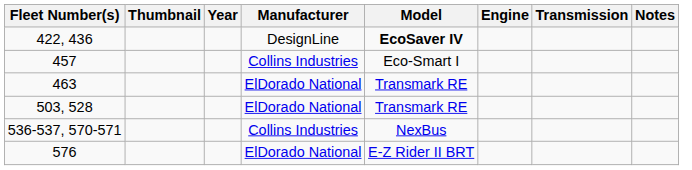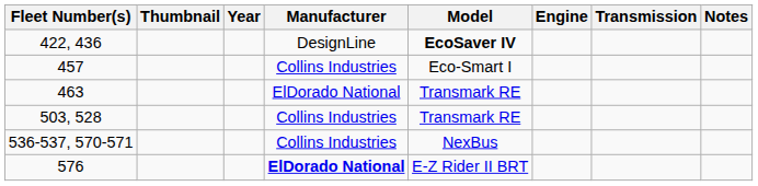 <table class=wikitable>
 <tr>
 <th>Fleet Number(s)</th>
 <th>Thumbnail</th>
 <th>Year</th>
 <th>Manufacturer</th>
 <th>Model</th>
 <th>Engine</th>
 <th>Transmission</th>
 <th>Notes</th>
 </tr>
 <tr align="center">
 <td>422, 436</td>
 <td></td>
 <td></td>
 <td>DesignLine</td>
 <td><strong>EcoSaver IV</strong></td>
 <td></td>
 <td></td>
 <td></td>
 </tr>
 <tr align="center">
 <td>457</td>
 <td></td>
 <td></td>
 <td><a href='#'>Collins Industries</a></td>
 <td>Eco-Smart I</td>
 <td></td>
 <td></td>
 <td></td>
 </tr>
 <tr align="center">
 <td>463</td>
 <td></td>
 <td></td>
 <td><a href='#'>ElDorado National</a></td>
 <td><a href='#'>Transmark RE</a></td>
 <td></td>
 <td></td>
 <td></td>
 </tr>
 <tr align="center">
 <td>503, 528</td>
 <td></td>
 <td></td>
-<td><a href='#'>ElDorado National</a></td>
+<td><a href='#'>Collins Industries</a></td>
 <td><a href='#'>Transmark RE</a></td>
 <td></td>
 <td></td>
 <td></td>
 </tr>
 <tr align="center">
 <td>536-537, 570-571</td>
 <td></td>
 <td></td>
 <td><a href='#'>Collins Industries</a></td>
 <td><a href='#'>NexBus</a></td>
 <td></td>
 <td></td>
 <td></td>
 </tr>
 <tr align="center">
 <td>576</td>
 <td></td>
 <td></td>
-<td><a href='#'>ElDorado National</a></td>
+<td><strong><a href='#'>ElDorado National</a></strong></td>
 <td><a href='#'>E-Z Rider II BRT</a></td>
 <td></td>
 <td></td>
 <td></td>
 </tr>
 </table>
